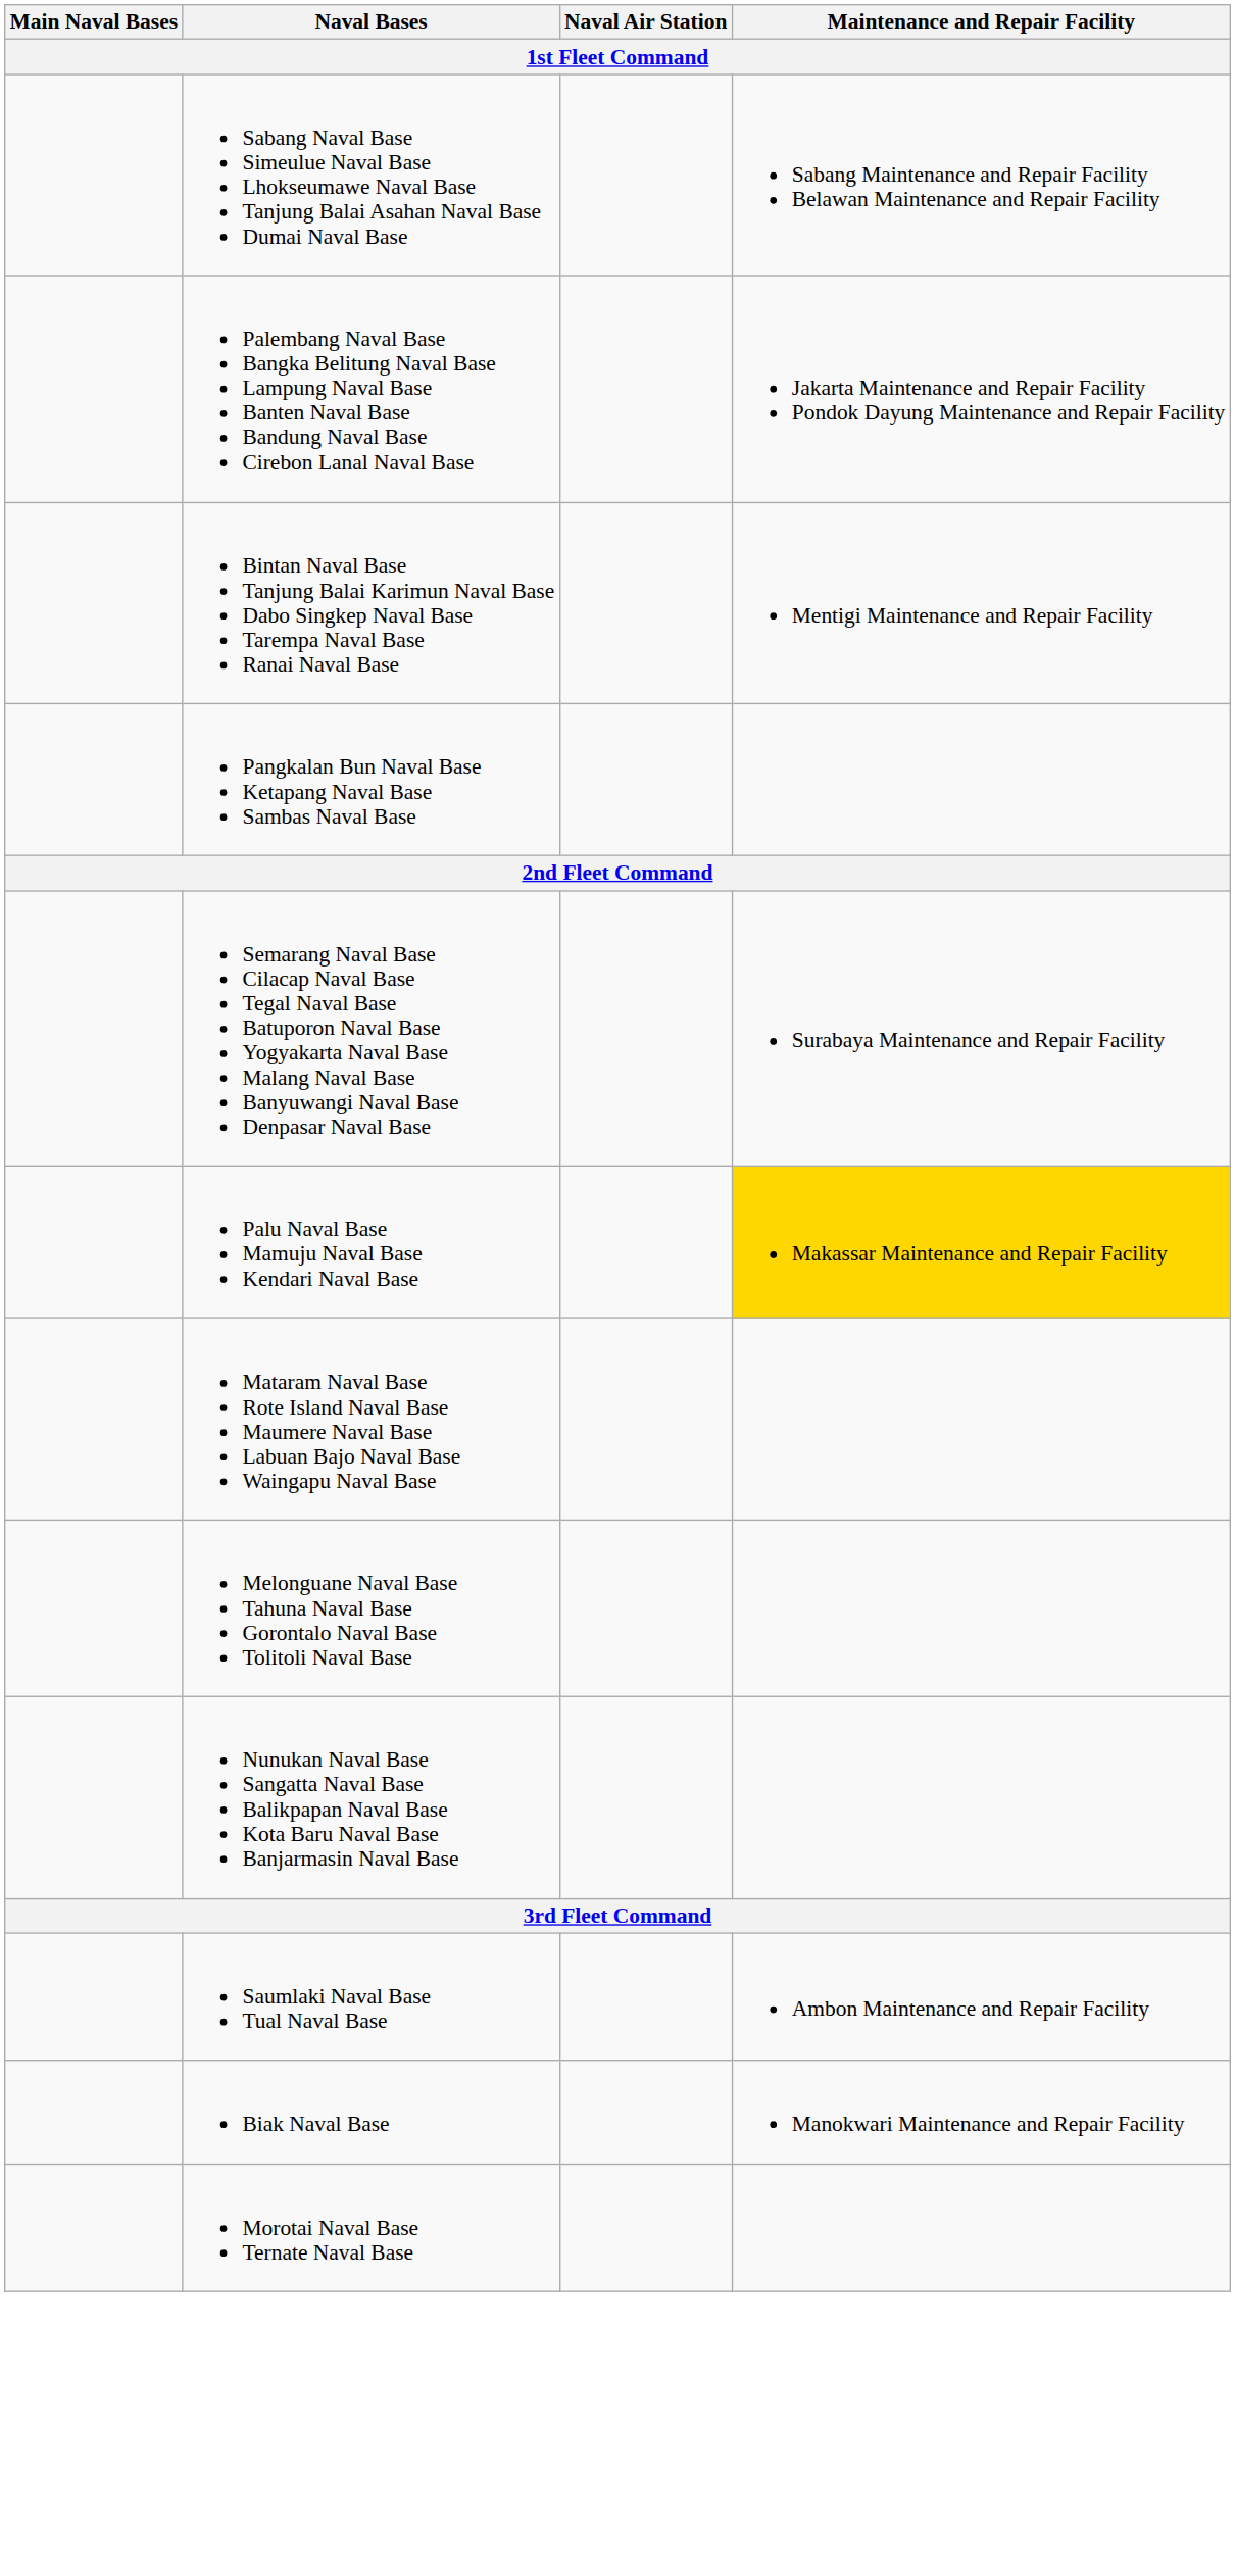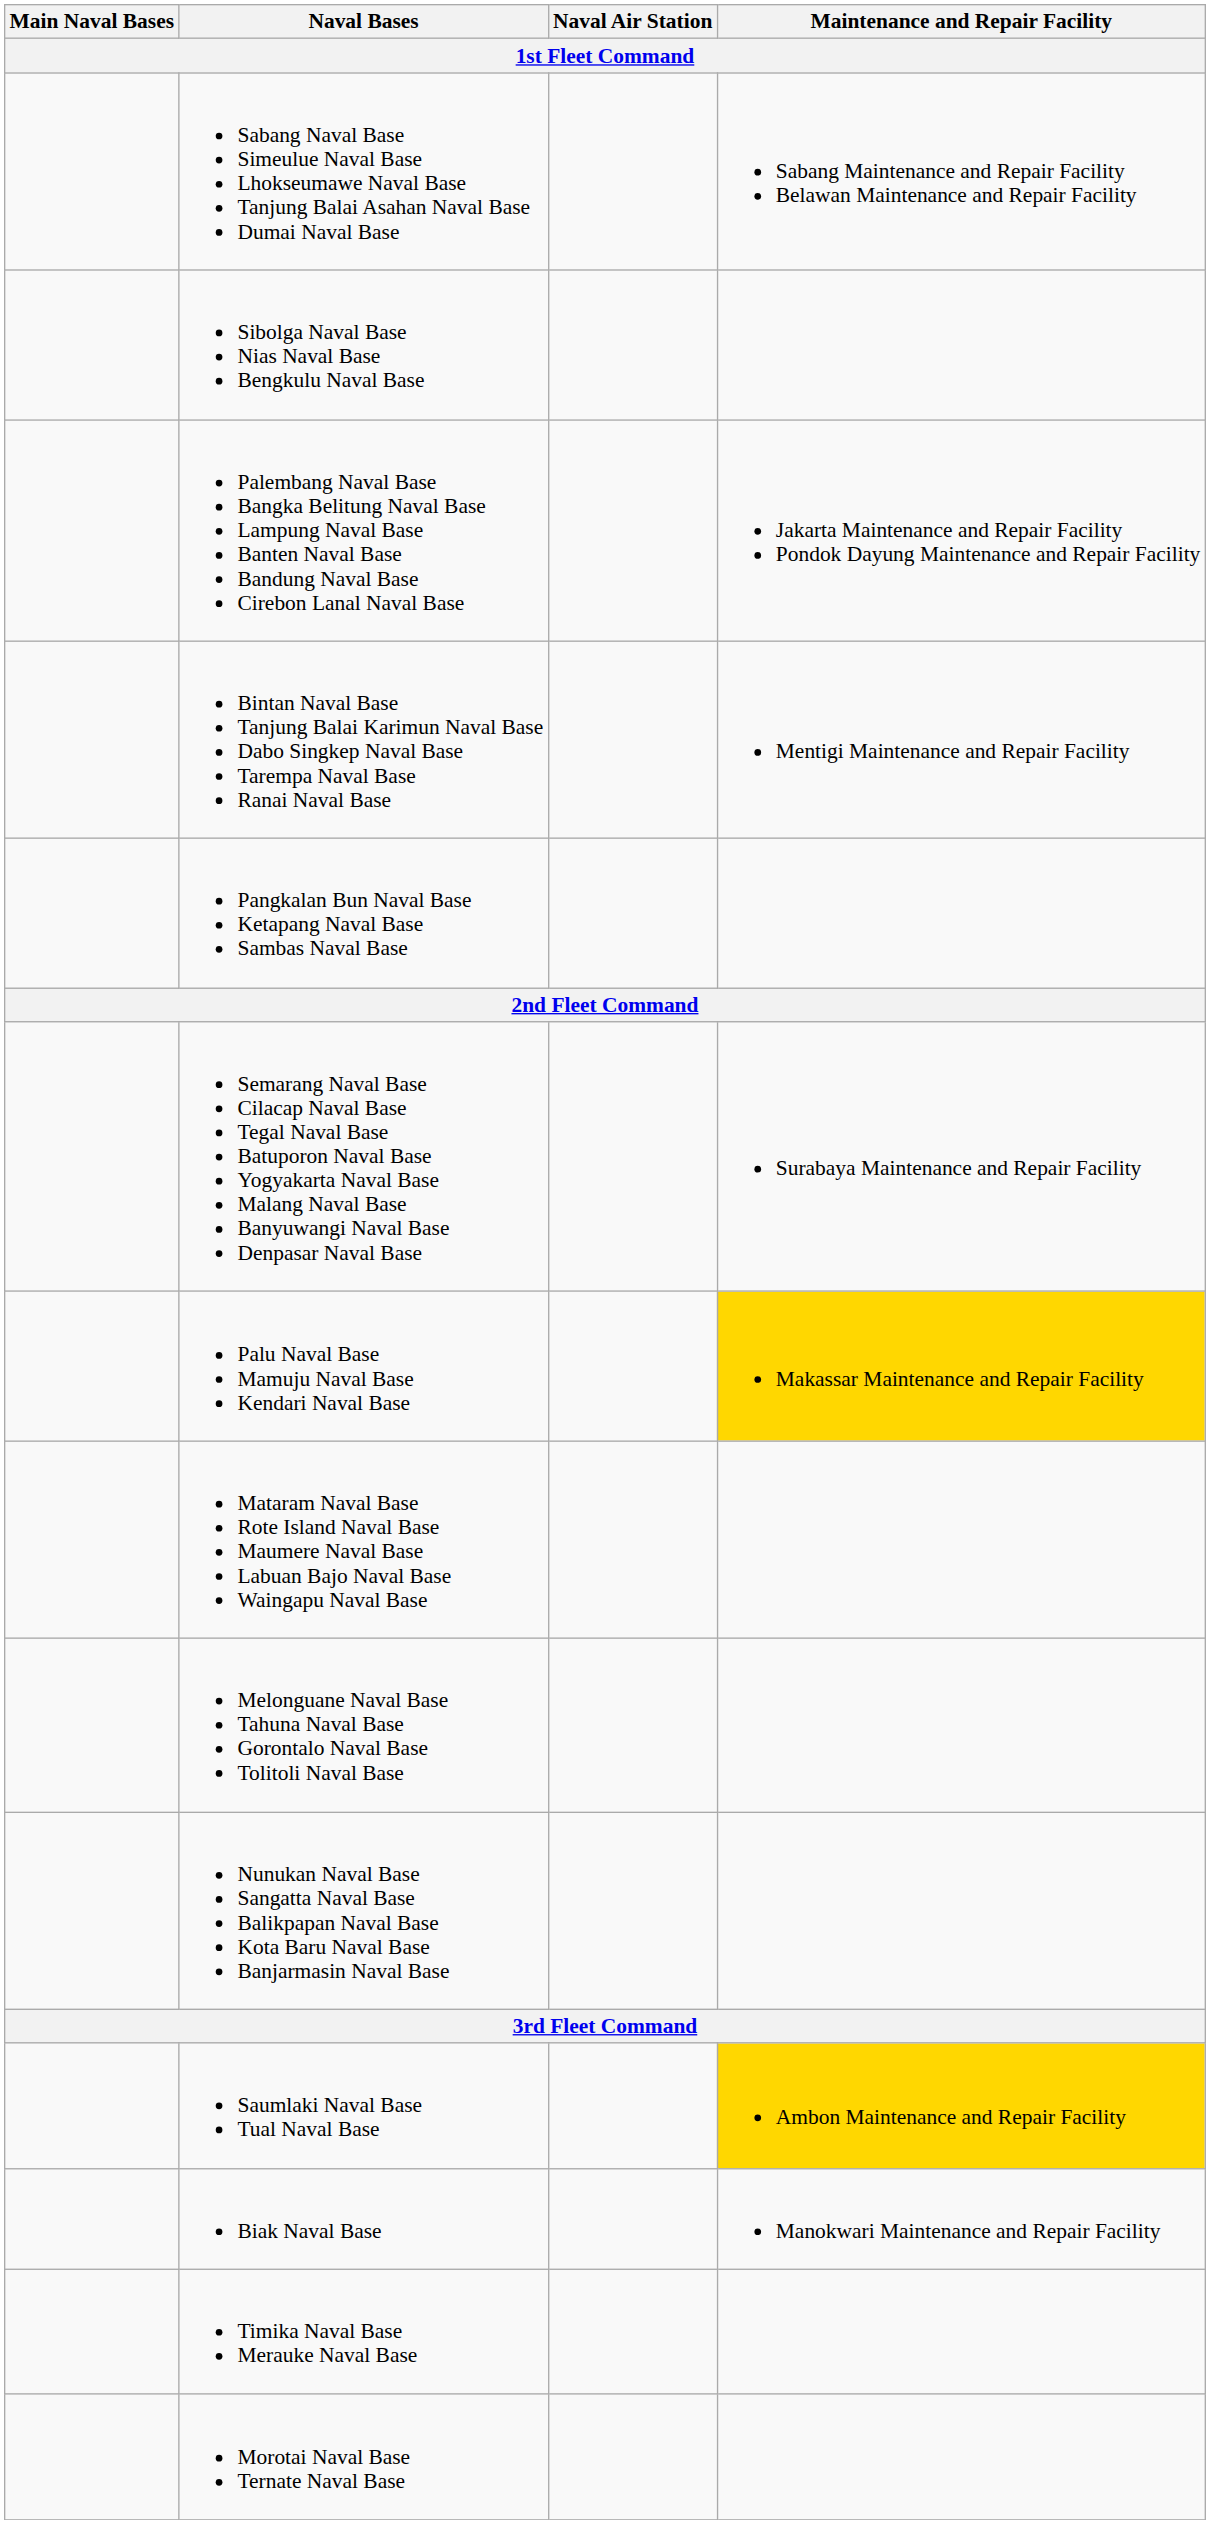 <table class="wikitable">
 <tr>
 <th>Main Naval Bases</th>
 <th>Naval Bases</th>
 <th>Naval Air Station</th>
 <th>Maintenance and Repair Facility</th>
 </tr>
 <tr>
 <th colspan=4><a href='#'>1st Fleet Command</a></th>
 </tr>
 <tr>
 <td>  </td>
 <td><br><ul><li>Sabang Naval Base</li><li>Simeulue Naval Base</li><li>Lhokseumawe Naval Base</li><li>Tanjung Balai Asahan Naval Base</li><li>Dumai Naval Base</li></ul></td>
 <td> </td>
 <td><br><ul><li>Sabang Maintenance and Repair Facility</li><li>Belawan Maintenance and Repair Facility</li></ul></td>
+</tr>
+<tr>
+<td>  </td>
+<td><br><ul><li>Sibolga Naval Base</li><li>Nias Naval Base</li><li>Bengkulu Naval Base</li></ul></td>
+<td></td>
+<td></td>
 </tr>
 <tr>
 <td>  </td>
 <td><br><ul><li>Palembang Naval Base</li><li>Bangka Belitung Naval Base</li><li>Lampung Naval Base</li><li>Banten Naval Base</li><li>Bandung Naval Base</li><li>Cirebon Lanal Naval Base</li></ul></td>
 <td> </td>
 <td><br><ul><li>Jakarta Maintenance and Repair Facility</li><li>Pondok Dayung Maintenance and Repair Facility</li></ul></td>
 </tr>
 <tr>
 <td>  </td>
 <td><br><ul><li>Bintan Naval Base</li><li>Tanjung Balai Karimun Naval Base</li><li>Dabo Singkep Naval Base</li><li>Tarempa Naval Base</li><li>Ranai Naval Base</li></ul></td>
 <td> </td>
 <td><br><ul><li>Mentigi Maintenance and Repair Facility</li></ul></td>
 </tr>
 <tr>
 <td>  </td>
 <td><br><ul><li>Pangkalan Bun Naval Base</li><li>Ketapang Naval Base</li><li>Sambas Naval Base</li></ul></td>
 <td></td>
 <td></td>
 </tr>
 <tr>
 <th colspan=4><a href='#'>2nd Fleet Command</a></th>
 </tr>
 <tr>
 <td>  </td>
 <td><br><ul><li>Semarang Naval Base</li><li>Cilacap Naval Base</li><li>Tegal Naval Base</li><li>Batuporon Naval Base</li><li>Yogyakarta Naval Base</li><li>Malang Naval Base</li><li>Banyuwangi Naval Base</li><li>Denpasar Naval Base</li></ul></td>
 <td> </td>
 <td><br><ul><li>Surabaya Maintenance and Repair Facility</li></ul></td>
 </tr>
 <tr>
 <td>  </td>
 <td><br><ul><li>Palu Naval Base</li><li>Mamuju Naval Base</li><li>Kendari Naval Base</li></ul></td>
 <td></td>
 <td style="background: gold;"><br><ul><li>Makassar Maintenance and Repair Facility</li></ul></td>
 </tr>
 <tr>
 <td>  </td>
 <td><br><ul><li>Mataram Naval Base</li><li>Rote Island Naval Base</li><li>Maumere Naval Base</li><li>Labuan Bajo Naval Base</li><li>Waingapu Naval Base</li></ul></td>
 <td> </td>
 <td></td>
 </tr>
 <tr>
 <td>  </td>
 <td><br><ul><li>Melonguane Naval Base</li><li>Tahuna Naval Base</li><li>Gorontalo Naval Base</li><li>Tolitoli Naval Base</li></ul></td>
 <td> </td>
 <td></td>
 </tr>
 <tr>
 <td>  </td>
 <td><br><ul><li>Nunukan Naval Base</li><li>Sangatta Naval Base</li><li>Balikpapan Naval Base</li><li>Kota Baru Naval Base</li><li>Banjarmasin Naval Base</li></ul></td>
 <td></td>
 <td></td>
 </tr>
 <tr>
 <th colspan=4><a href='#'>3rd Fleet Command</a></th>
 </tr>
 <tr>
 <td>  </td>
 <td><br><ul><li>Saumlaki Naval Base</li><li>Tual Naval Base</li></ul></td>
 <td> </td>
-<td><br><ul><li>Ambon Maintenance and Repair Facility</li></ul></td>
+<td style="background: gold;"><br><ul><li>Ambon Maintenance and Repair Facility</li></ul></td>
 </tr>
 <tr>
 <td>  </td>
 <td><br><ul><li>Biak Naval Base</li></ul></td>
 <td> </td>
 <td><br><ul><li>Manokwari Maintenance and Repair Facility</li></ul></td>
 </tr>
 <tr>
 <td>  </td>
+<td><br><ul><li>Timika Naval Base</li><li>Merauke Naval Base</li></ul></td>
+<td></td>
+<td></td>
+</tr>
+<tr>
+<td>  </td>
 <td><br><ul><li>Morotai Naval Base</li><li>Ternate Naval Base</li></ul></td>
 <td></td>
 <td></td>
 </tr>
 </table>
